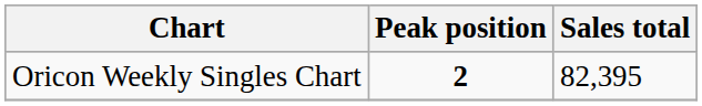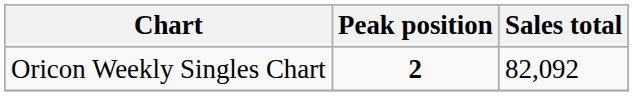 <table class="wikitable">
 <tr>
 <th>Chart</th>
 <th>Peak position</th>
 <th>Sales total</th>
 </tr>
 <tr>
 <td>Oricon Weekly Singles Chart</td>
 <td align="center"><strong>2</strong></td>
-<td>82,395</td>
+<td>82,092</td>
 </tr>
 <tr>
 </tr>
 </table>
